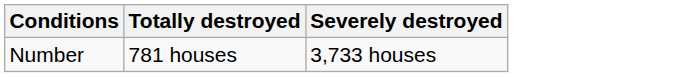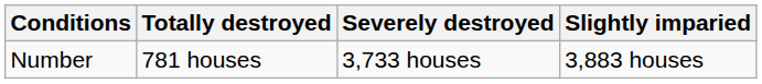 <table class="wikitable">
 <tr>
 <th>Conditions</th>
 <th>Totally destroyed</th>
 <th>Severely destroyed</th>
+<th>Slightly imparied</th>
 </tr>
 <tr>
 <td>Number</td>
 <td>781 houses</td>
 <td>3,733 houses</td>
+<td>3,883 houses</td>
 </tr>
 </table>
